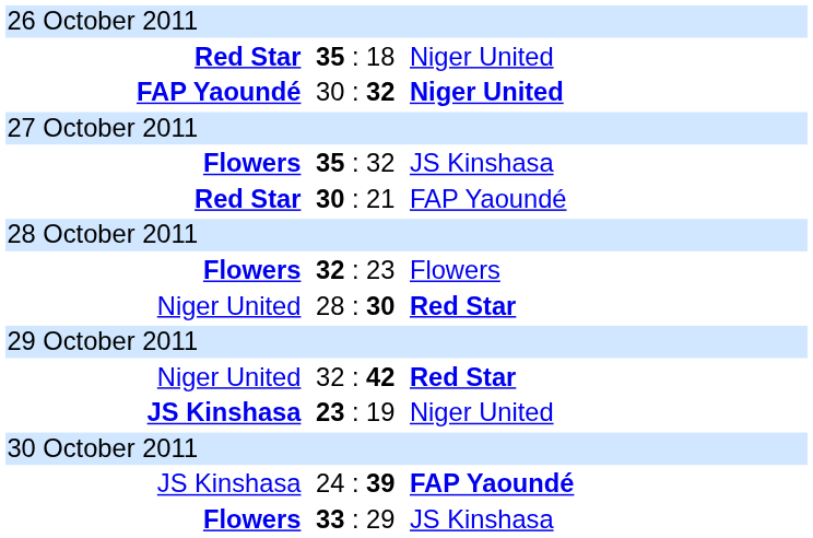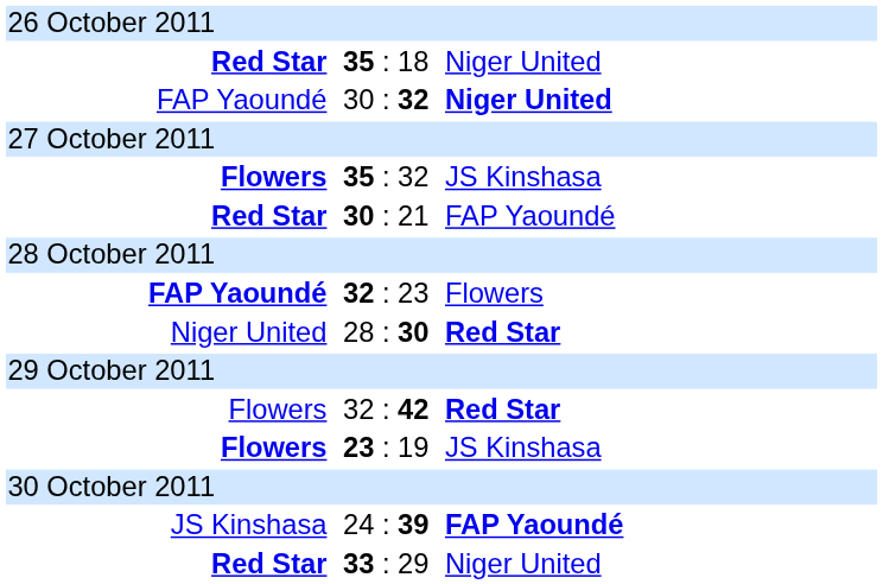 <table style="text-align:center" width=500>
 <tr>
 <th width=30%></th>
 <th width=10%></th>
 <th width=30%></th>
 <th width=10%></th>
 </tr>
 <tr align="left" bgcolor=#D0E7FF>
 <td colspan=4>26 October 2011</td>
 </tr>
 <tr>
 <td align="right"><strong><a href='#'>Red Star</a></strong> </td>
 <td><strong>35</strong> : 18</td>
 <td align=left> <a href='#'>Niger United</a></td>
 </tr>
 <tr>
-<td align="right"><strong><a href='#'>FAP Yaoundé</a> </strong></td>
+<td align="right"><a href='#'>FAP Yaoundé</a> </td>
 <td>30 : <strong>32</strong></td>
 <td align=left> <strong><a href='#'>Niger United</a></strong></td>
 </tr>
 <tr align="left" bgcolor=#D0E7FF>
 <td colspan=4>27 October 2011</td>
 </tr>
 <tr>
 <td align="right"><strong><a href='#'>Flowers</a></strong> </td>
 <td><strong>35</strong> : 32</td>
 <td align=left> <a href='#'>JS Kinshasa</a></td>
 </tr>
 <tr>
 <td align="right"><strong><a href='#'>Red Star</a></strong> </td>
 <td><strong>30</strong> : 21</td>
 <td align=left> <a href='#'>FAP Yaoundé</a></td>
 </tr>
 <tr align="left" bgcolor=#D0E7FF>
 <td colspan=4>28 October 2011</td>
 </tr>
 <tr>
-<td align="right"><strong><a href='#'>Flowers</a></strong> </td>
+<td align="right"><strong><a href='#'>FAP Yaoundé</a></strong> </td>
 <td><strong>32</strong> : 23</td>
 <td align=left> <a href='#'>Flowers</a></td>
 </tr>
 <tr>
 <td align="right"><a href='#'>Niger United</a> </td>
 <td>28 : <strong>30</strong></td>
 <td align=left> <strong><a href='#'>Red Star</a></strong></td>
 </tr>
 <tr align="left" bgcolor=#D0E7FF>
 <td colspan=4>29 October 2011</td>
 </tr>
 <tr>
-<td align="right"><a href='#'>Niger United</a> </td>
+<td align="right"><a href='#'>Flowers</a> </td>
 <td>32 : <strong>42</strong></td>
 <td align=left> <strong><a href='#'>Red Star</a></strong></td>
 </tr>
 <tr>
-<td align="right"><strong><a href='#'>JS Kinshasa</a></strong> </td>
+<td align="right"><strong><a href='#'>Flowers</a></strong> </td>
 <td><strong>23</strong> : 19</td>
-<td align=left> <a href='#'>Niger United</a></td>
+<td align=left> <a href='#'>JS Kinshasa</a></td>
 </tr>
 <tr align="left" bgcolor=#D0E7FF>
 <td colspan=4>30 October 2011</td>
 </tr>
 <tr>
 <td align="right"><a href='#'>JS Kinshasa</a> </td>
 <td>24 : <strong>39</strong></td>
 <td align=left> <strong><a href='#'>FAP Yaoundé</a></strong></td>
 </tr>
 <tr>
-<td align="right"><strong><a href='#'>Flowers</a></strong> </td>
+<td align="right"><strong><a href='#'>Red Star</a></strong> </td>
 <td><strong>33</strong> : 29</td>
-<td align=left> <a href='#'>JS Kinshasa</a></td>
+<td align=left> <a href='#'>Niger United</a></td>
 </tr>
 </table>
